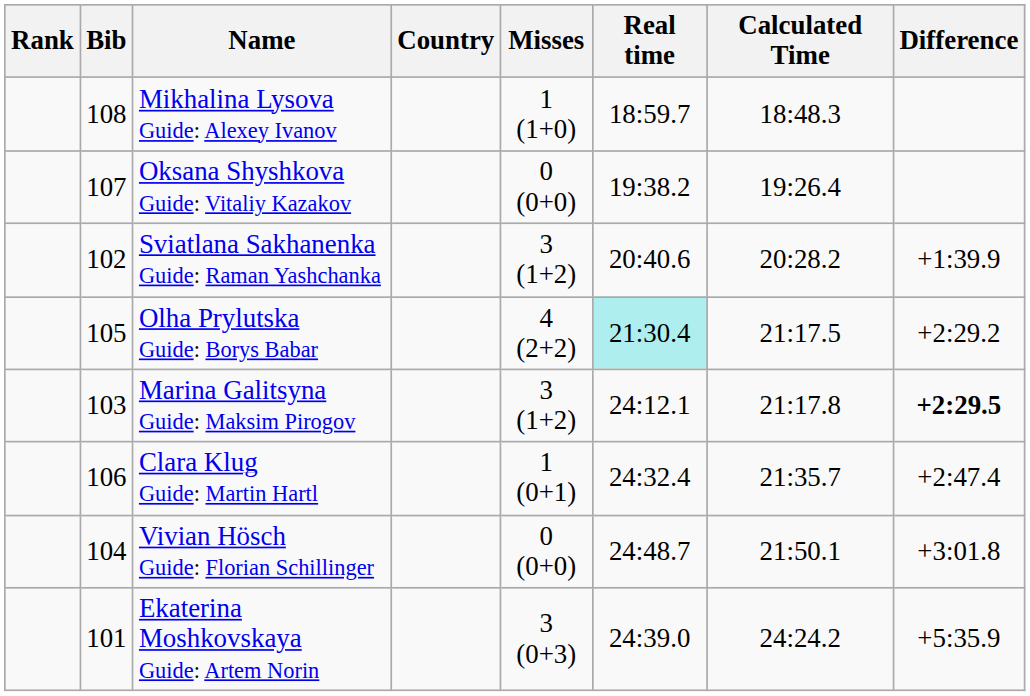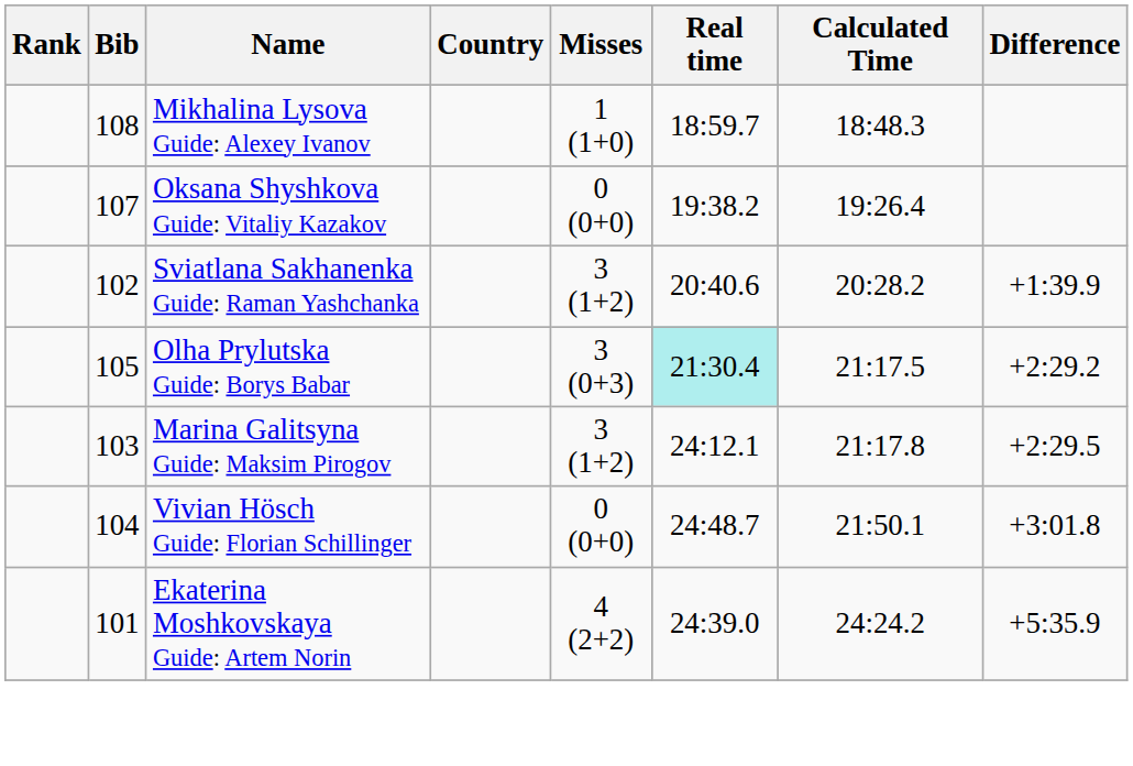 <table class="wikitable sortable" style="text-align:center">
 <tr>
 <th>Rank</th>
 <th>Bib</th>
 <th>Name</th>
 <th>Country</th>
 <th>Misses</th>
 <th>Real time</th>
 <th>Calculated Time</th>
 <th>Difference</th>
 </tr>
 <tr>
 <td></td>
 <td>108</td>
 <td align="left"><a href='#'>Mikhalina Lysova</a><br><small><a href='#'>Guide</a>: <a href='#'>Alexey Ivanov</a></small></td>
 <td align="left"></td>
 <td>1 (1+0)</td>
 <td>18:59.7</td>
 <td>18:48.3</td>
 <td></td>
 </tr>
 <tr>
 <td></td>
 <td>107</td>
 <td align="left"><a href='#'>Oksana Shyshkova</a><br><small><a href='#'>Guide</a>: <a href='#'>Vitaliy Kazakov</a></small></td>
 <td align="left"></td>
 <td>0 (0+0)</td>
 <td>19:38.2</td>
 <td>19:26.4</td>
 <td></td>
 </tr>
 <tr>
 <td></td>
 <td>102</td>
 <td align="left"><a href='#'>Sviatlana Sakhanenka</a><br><small><a href='#'>Guide</a>: <a href='#'>Raman Yashchanka</a></small></td>
 <td align="left"></td>
 <td>3 (1+2)</td>
 <td>20:40.6</td>
 <td>20:28.2</td>
 <td>+1:39.9</td>
 </tr>
 <tr>
 <td></td>
 <td>105</td>
 <td align="left"><a href='#'>Olha Prylutska</a><br><small><a href='#'>Guide</a>: <a href='#'>Borys Babar</a></small></td>
 <td align="left"></td>
-<td>4 (2+2)</td>
+<td>3 (0+3)</td>
 <td style="background: paleturquoise;">21:30.4</td>
 <td>21:17.5</td>
 <td>+2:29.2</td>
 </tr>
 <tr>
 <td></td>
 <td>103</td>
 <td align="left"><a href='#'>Marina Galitsyna</a><br><small><a href='#'>Guide</a>: <a href='#'>Maksim Pirogov</a></small></td>
 <td align="left"></td>
 <td>3 (1+2)</td>
 <td>24:12.1</td>
 <td>21:17.8</td>
-<td><strong>+2:29.5</strong></td>
-</tr>
-<tr>
-<td></td>
-<td>106</td>
-<td align="left"><a href='#'>Clara Klug</a><br><small><a href='#'>Guide</a>: <a href='#'>Martin Hartl</a></small></td>
-<td align="left"></td>
-<td>1 (0+1)</td>
-<td>24:32.4</td>
-<td>21:35.7</td>
-<td>+2:47.4</td>
+<td>+2:29.5</td>
 </tr>
 <tr>
 <td></td>
 <td>104</td>
 <td align="left"><a href='#'>Vivian Hösch</a><br><small><a href='#'>Guide</a>: <a href='#'>Florian Schillinger</a></small></td>
 <td align="left"></td>
 <td>0 (0+0)</td>
 <td>24:48.7</td>
 <td>21:50.1</td>
 <td>+3:01.8</td>
 </tr>
 <tr>
 <td></td>
 <td>101</td>
 <td align="left"><a href='#'>Ekaterina Moshkovskaya</a><br><small><a href='#'>Guide</a>: <a href='#'>Artem Norin</a></small></td>
 <td align="left"></td>
-<td>3 (0+3)</td>
+<td>4 (2+2)</td>
 <td>24:39.0</td>
 <td>24:24.2</td>
 <td>+5:35.9</td>
 </tr>
 </table>
